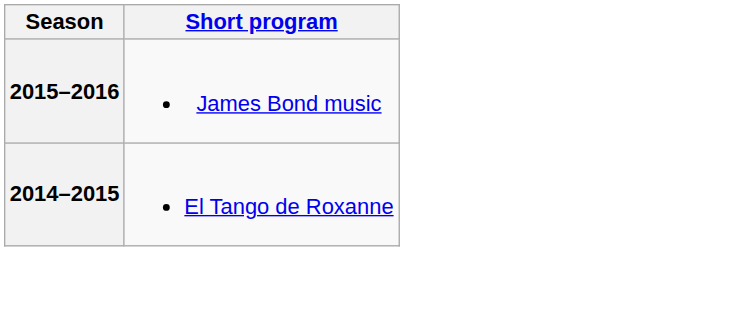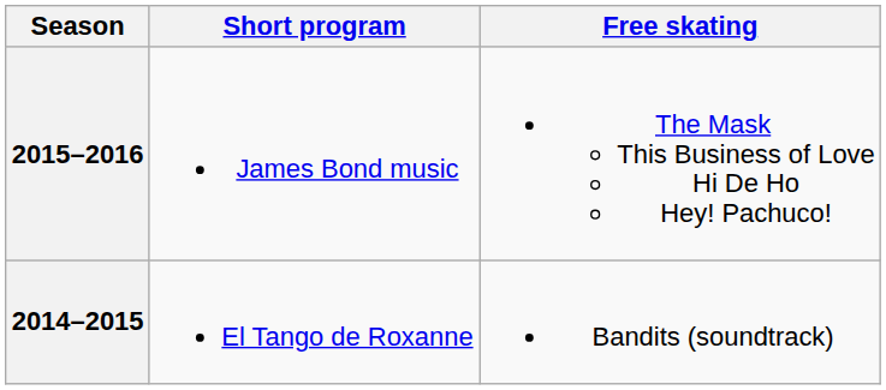 <table class=wikitable style=text-align:center>
 <tr>
 <th>Season</th>
 <th><a href='#'>Short program</a></th>
+<th><a href='#'>Free skating</a></th>
 </tr>
 <tr>
 <th>2015–2016 <br> </th>
 <td><br><ul><li><a href='#'>James Bond music</a> <br></li></ul></td>
+<td><br><ul><li><a href='#'>The Mask</a><ul><li>This Business of Love <br></li><li>Hi De Ho <br></li><li>Hey! Pachuco! <br></li></ul></li></ul></td>
 </tr>
 <tr>
 <th>2014–2015 <br> </th>
 <td><br><ul><li><a href='#'>El Tango de Roxanne</a> <br></li></ul></td>
+<td><br><ul><li>Bandits (soundtrack) <br></li></ul></td>
 </tr>
 </table>
